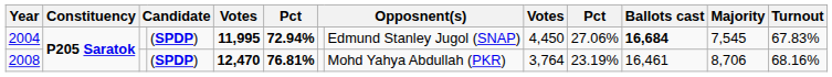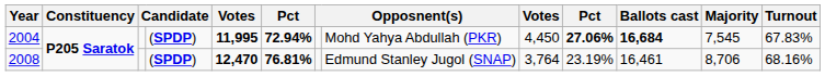 <table class="wikitable" style="margin:0.5em ; font-size:95%">
 <tr>
 <th>Year</th>
 <th>Constituency</th>
 <th colspan=2>Candidate</th>
 <th>Votes</th>
 <th>Pct</th>
 <th colspan=2>Opposnent(s)</th>
 <th>Votes</th>
 <th>Pct</th>
 <th>Ballots cast</th>
 <th>Majority</th>
 <th>Turnout</th>
 </tr>
 <tr>
 <td><a href='#'>2004</a></td>
 <td rowspan=2><strong>P205 <a href='#'>Saratok</a></strong></td>
 <td></td>
 <td> (<a href='#'><strong>SPDP</strong></a>)</td>
 <td align="right"><strong>11,995</strong></td>
 <td><strong>72.94%</strong></td>
 <td bgcolor=></td>
-<td>Edmund Stanley Jugol (<a href='#'>SNAP</a>)</td>
+<td>Mohd Yahya Abdullah (<a href='#'>PKR</a>)</td>
 <td align="right">4,450</td>
-<td>27.06%</td>
+<td><strong>27.06%</strong></td>
 <td><strong>16,684</strong></td>
 <td>7,545</td>
 <td>67.83%</td>
 </tr>
 <tr>
 <td><a href='#'>2008</a></td>
 <td></td>
 <td> (<a href='#'><strong>SPDP</strong></a>)</td>
 <td align="right"><strong>12,470</strong></td>
 <td><strong>76.81%</strong></td>
 <td></td>
-<td>Mohd Yahya Abdullah (<a href='#'>PKR</a>)</td>
+<td>Edmund Stanley Jugol (<a href='#'>SNAP</a>)</td>
 <td align="right">3,764</td>
 <td>23.19%</td>
 <td>16,461</td>
 <td>8,706</td>
 <td>68.16%</td>
 </tr>
 </table>
